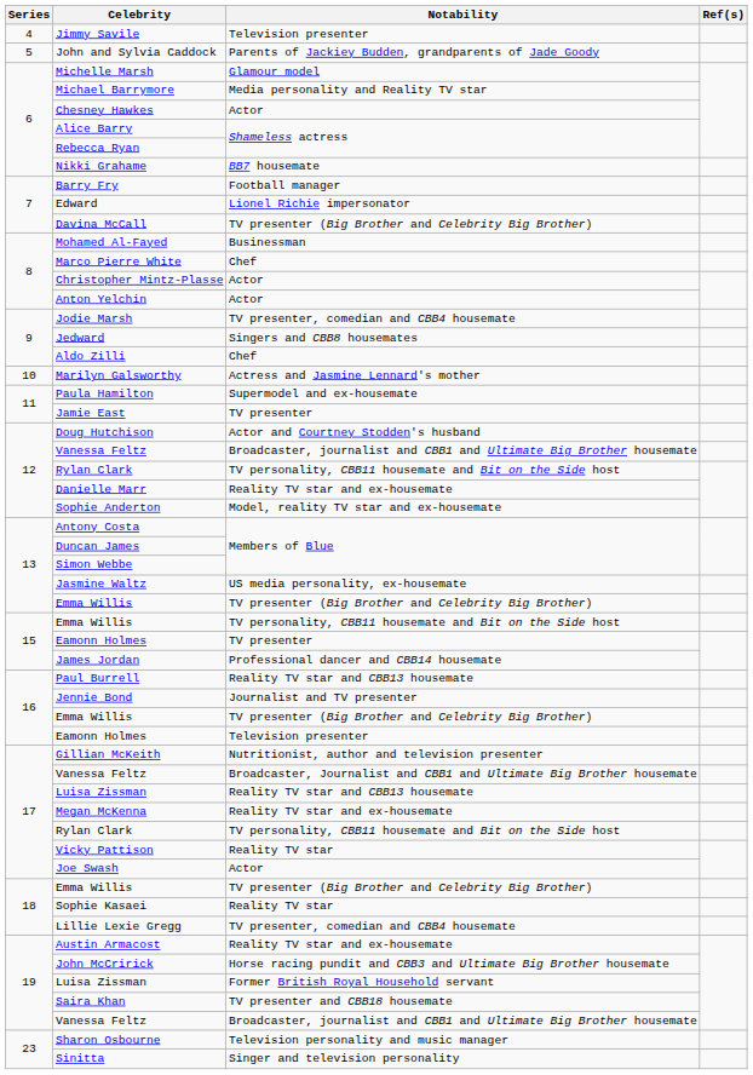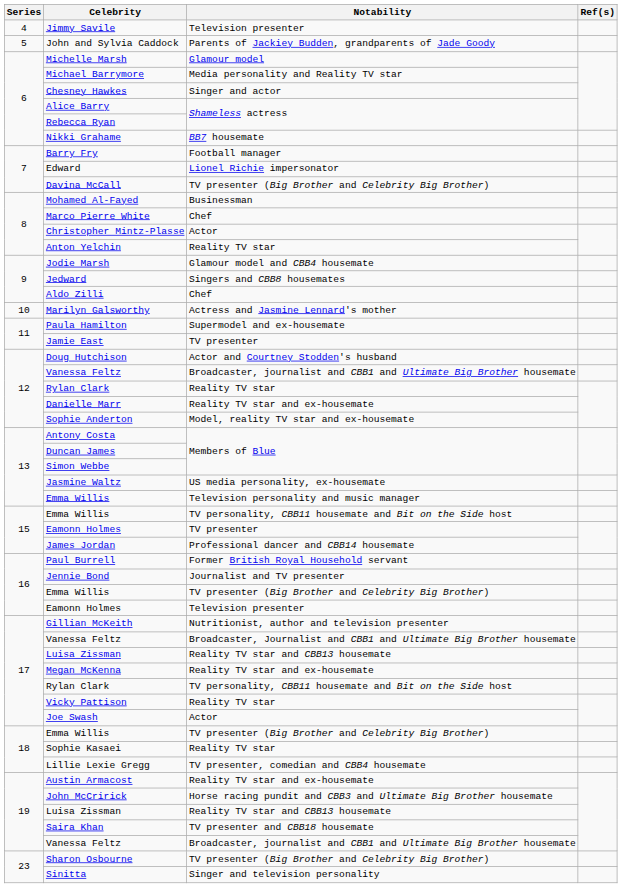 <table class="wikitable sortable" font-size:95%;">
 <tr>
 <th>Series</th>
 <th>Celebrity</th>
 <th>Notability</th>
 <th>Ref(s)</th>
 </tr>
 <tr>
 <td align="center">4</td>
 <td><a href='#'>Jimmy Savile</a></td>
 <td>Television presenter</td>
 <td align="center"></td>
 </tr>
 <tr>
 <td align="center">5</td>
 <td>John and Sylvia Caddock</td>
 <td>Parents of <a href='#'>Jackiey Budden</a>, grandparents of <a href='#'>Jade Goody</a></td>
 <td align="center"></td>
 </tr>
 <tr>
 <td align="center" rowspan="6">6</td>
 <td><a href='#'>Michelle Marsh</a></td>
 <td><a href='#'>Glamour model</a></td>
 <td align="center" rowspan="5"></td>
 </tr>
 <tr>
 <td><a href='#'>Michael Barrymore</a></td>
 <td>Media personality and Reality TV star</td>
 </tr>
 <tr>
 <td><a href='#'>Chesney Hawkes</a></td>
-<td>Actor</td>
+<td>Singer and actor</td>
 </tr>
 <tr>
 <td><a href='#'>Alice Barry</a></td>
 <td rowspan="2"><em><a href='#'>Shameless</a></em> actress</td>
 </tr>
 <tr>
 <td><a href='#'>Rebecca Ryan</a></td>
 </tr>
 <tr>
 <td><a href='#'>Nikki Grahame</a></td>
 <td><em><a href='#'>BB7</a></em> housemate</td>
 <td align="center"></td>
 </tr>
 <tr>
 <td align="center" rowspan="3">7</td>
 <td><a href='#'>Barry Fry</a></td>
 <td>Football manager</td>
 <td align="center"></td>
 </tr>
 <tr>
 <td>Edward</td>
 <td><a href='#'>Lionel Richie</a> impersonator</td>
 <td align="center"></td>
 </tr>
 <tr>
 <td><a href='#'>Davina McCall</a></td>
 <td>TV presenter (<em>Big Brother</em> and <em>Celebrity Big Brother</em>)</td>
 <td align="center"></td>
 </tr>
 <tr>
 <td align="center" rowspan="4">8</td>
 <td><a href='#'>Mohamed Al-Fayed</a></td>
 <td>Businessman</td>
 <td align="center"></td>
 </tr>
 <tr>
 <td><a href='#'>Marco Pierre White</a></td>
 <td>Chef</td>
 <td align="center"></td>
 </tr>
 <tr>
 <td><a href='#'>Christopher Mintz-Plasse</a></td>
 <td>Actor</td>
 <td align="center" rowspan="2"></td>
 </tr>
 <tr>
 <td><a href='#'>Anton Yelchin</a></td>
-<td>Actor</td>
+<td>Reality TV star</td>
 </tr>
 <tr>
 <td align="center" rowspan="3">9</td>
 <td><a href='#'>Jodie Marsh</a></td>
-<td>TV presenter, comedian and <em>CBB4</em> housemate</td>
+<td>Glamour model and <em>CBB4</em> housemate</td>
 <td align="center"></td>
 </tr>
 <tr>
 <td><a href='#'>Jedward</a></td>
 <td>Singers and <em>CBB8</em> housemates</td>
 <td align="center"></td>
 </tr>
 <tr>
 <td><a href='#'>Aldo Zilli</a></td>
 <td>Chef</td>
 <td align="center"></td>
 </tr>
 <tr>
 <td align="center">10</td>
 <td><a href='#'>Marilyn Galsworthy</a></td>
 <td>Actress and <a href='#'>Jasmine Lennard</a>'s mother</td>
 <td align="center"></td>
 </tr>
 <tr>
 <td align="center" rowspan="2">11</td>
 <td><a href='#'>Paula Hamilton</a></td>
 <td>Supermodel and ex-housemate</td>
 <td align="center"></td>
 </tr>
 <tr>
 <td><a href='#'>Jamie East</a></td>
 <td>TV presenter</td>
 <td align="center"></td>
 </tr>
 <tr>
 <td align="center" rowspan="5">12</td>
 <td><a href='#'>Doug Hutchison</a></td>
 <td>Actor and <a href='#'>Courtney Stodden</a>'s husband</td>
 <td align="center"></td>
 </tr>
 <tr>
 <td><a href='#'>Vanessa Feltz</a></td>
 <td>Broadcaster, journalist and <em>CBB1</em> and <em><a href='#'>Ultimate Big Brother</a></em> housemate</td>
 <td align="center"></td>
 </tr>
 <tr>
 <td><a href='#'>Rylan Clark</a></td>
-<td>TV personality, <em>CBB11</em> housemate and <em><a href='#'>Bit on the Side</a></em> host</td>
+<td>Reality TV star</td>
 <td align="center" rowspan="3"></td>
 </tr>
 <tr>
 <td><a href='#'>Danielle Marr</a></td>
 <td>Reality TV star and ex-housemate</td>
 </tr>
 <tr>
 <td><a href='#'>Sophie Anderton</a></td>
 <td>Model, reality TV star and ex-housemate</td>
 </tr>
 <tr>
 <td align="center" rowspan="5">13</td>
 <td><a href='#'>Antony Costa</a></td>
 <td rowspan="3">Members of <a href='#'>Blue</a></td>
 <td align="center" rowspan="3"></td>
 </tr>
 <tr>
 <td><a href='#'>Duncan James</a></td>
 </tr>
 <tr>
 <td><a href='#'>Simon Webbe</a></td>
 </tr>
 <tr>
 <td><a href='#'>Jasmine Waltz</a></td>
 <td>US media personality, ex-housemate</td>
 <td align="center"></td>
 </tr>
 <tr>
 <td><a href='#'>Emma Willis</a></td>
-<td>TV presenter (<em>Big Brother</em> and <em>Celebrity Big Brother</em>)</td>
+<td>Television personality and music manager</td>
 <td align="center"></td>
 </tr>
 <tr>
 <td align="center" rowspan="3">15</td>
 <td>Emma Willis</td>
 <td>TV personality, <em>CBB11</em> housemate and <em>Bit on the Side</em> host</td>
 <td align="center"></td>
 </tr>
 <tr>
 <td><a href='#'>Eamonn Holmes</a></td>
 <td>TV presenter</td>
 <td align="center" rowspan="2"></td>
 </tr>
 <tr>
 <td><a href='#'>James Jordan</a></td>
 <td>Professional dancer and <em>CBB14</em> housemate</td>
 </tr>
 <tr>
 <td align="center" rowspan="4">16</td>
 <td><a href='#'>Paul Burrell</a></td>
-<td>Reality TV star and <em>CBB13</em> housemate</td>
+<td>Former <a href='#'>British Royal Household</a> servant</td>
 <td align="center"></td>
 </tr>
 <tr>
 <td><a href='#'>Jennie Bond</a></td>
 <td>Journalist and TV presenter</td>
 <td align="center"></td>
 </tr>
 <tr>
 <td>Emma Willis</td>
 <td>TV presenter (<em>Big Brother</em> and <em>Celebrity Big Brother</em>)</td>
 <td align="center"></td>
 </tr>
 <tr>
 <td>Eamonn Holmes</td>
 <td>Television presenter</td>
 <td align="center"></td>
 </tr>
 <tr>
 <td align="center" rowspan="7">17</td>
 <td><a href='#'>Gillian McKeith</a></td>
 <td>Nutritionist, author and television presenter</td>
 <td align="center"></td>
 </tr>
 <tr>
 <td>Vanessa Feltz</td>
 <td>Broadcaster, Journalist and <em>CBB1</em> and <em>Ultimate Big Brother</em> housemate</td>
 <td align="center"></td>
 </tr>
 <tr>
 <td><a href='#'>Luisa Zissman</a></td>
 <td>Reality TV star and <em>CBB13</em> housemate</td>
 <td align="center"></td>
 </tr>
 <tr>
 <td><a href='#'>Megan McKenna</a></td>
 <td>Reality TV star and ex-housemate</td>
 <td align="center"></td>
 </tr>
 <tr>
 <td>Rylan Clark</td>
 <td>TV personality, <em>CBB11</em> housemate and <em>Bit on the Side</em> host</td>
 <td align="center"></td>
 </tr>
 <tr>
 <td><a href='#'>Vicky Pattison</a></td>
 <td>Reality TV star</td>
 <td align="center" rowspan="2"></td>
 </tr>
 <tr>
 <td><a href='#'>Joe Swash</a></td>
 <td>Actor</td>
 </tr>
 <tr>
 <td align="center" rowspan="3">18</td>
 <td>Emma Willis</td>
 <td>TV presenter (<em>Big Brother</em> and <em>Celebrity Big Brother</em>)</td>
 <td align="center"></td>
 </tr>
 <tr>
 <td>Sophie Kasaei</td>
 <td>Reality TV star</td>
 <td align="center"></td>
 </tr>
 <tr>
 <td>Lillie Lexie Gregg</td>
 <td>TV presenter, comedian and <em>CBB4</em> housemate</td>
 <td align="center"></td>
 </tr>
 <tr>
 <td align="center" rowspan="5">19</td>
 <td><a href='#'>Austin Armacost</a></td>
 <td>Reality TV star and ex-housemate</td>
 <td align="center" rowspan="5"></td>
 </tr>
 <tr>
 <td><a href='#'>John McCririck</a></td>
 <td>Horse racing pundit and <em>CBB3</em> and <em>Ultimate Big Brother</em> housemate</td>
 </tr>
 <tr>
 <td>Luisa Zissman</td>
-<td>Former <a href='#'>British Royal Household</a> servant</td>
+<td>Reality TV star and <em>CBB13</em> housemate</td>
 </tr>
 <tr>
 <td><a href='#'>Saira Khan</a></td>
 <td>TV presenter and <em>CBB18</em> housemate</td>
 </tr>
 <tr>
 <td>Vanessa Feltz</td>
 <td>Broadcaster, journalist and <em>CBB1</em> and <em>Ultimate Big Brother</em> housemate</td>
 </tr>
 <tr>
 <td align="center" rowspan="5">23</td>
 <td><a href='#'>Sharon Osbourne</a></td>
-<td>Television personality and music manager</td>
+<td>TV presenter (<em>Big Brother</em> and <em>Celebrity Big Brother</em>)</td>
 <td align="center"></td>
 </tr>
 <tr>
 <td><a href='#'>Sinitta</a></td>
 <td>Singer and television personality</td>
 <td align="center"></td>
 </tr>
 </table>
